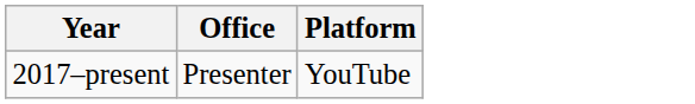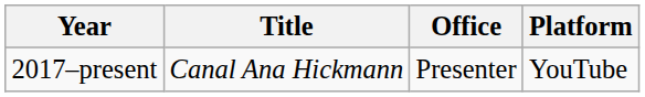 <table class="wikitable">
 <tr>
 <th>Year</th>
+<th>Title</th>
 <th>Office</th>
 <th>Platform</th>
 </tr>
 <tr>
 <td>2017–present</td>
+<td><em>Canal Ana Hickmann</em></td>
 <td>Presenter</td>
 <td>YouTube</td>
 </tr>
 </table>
